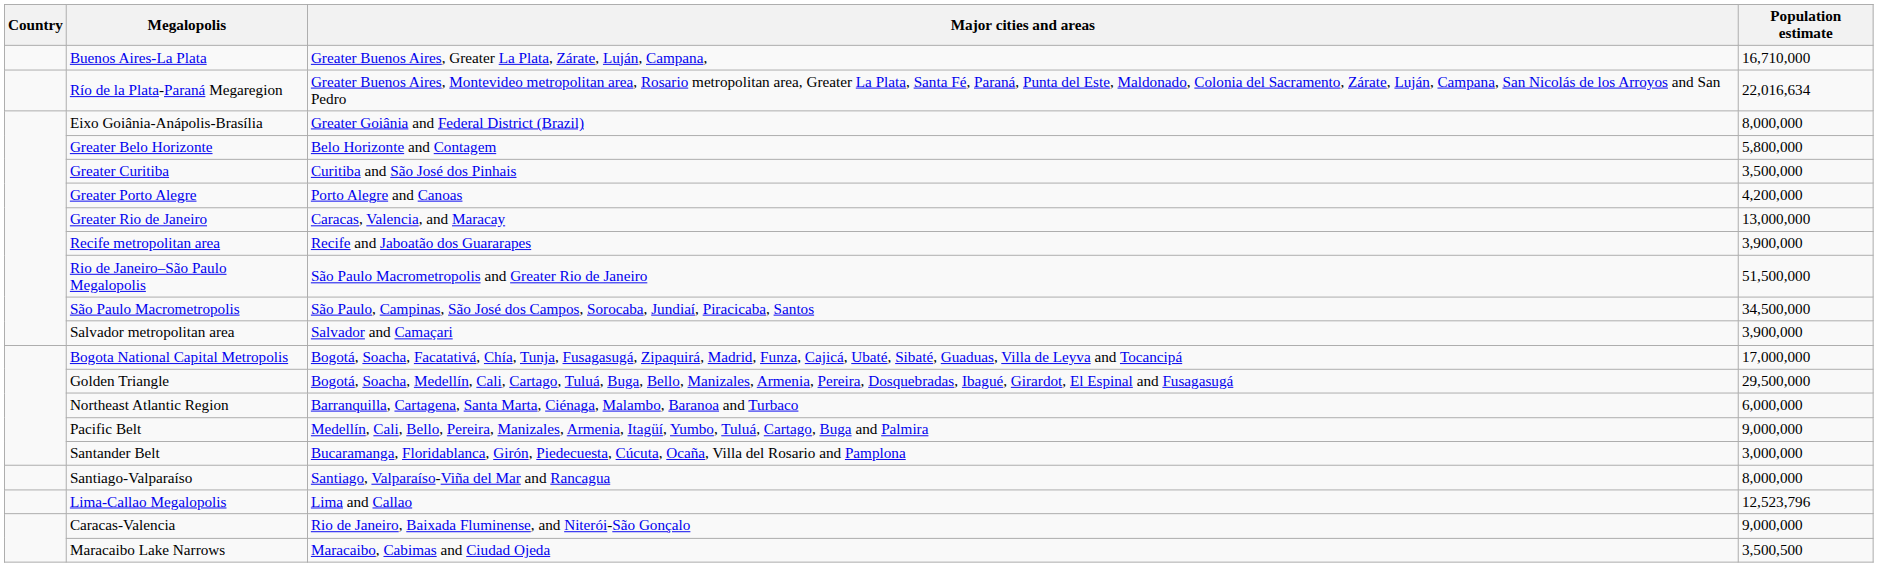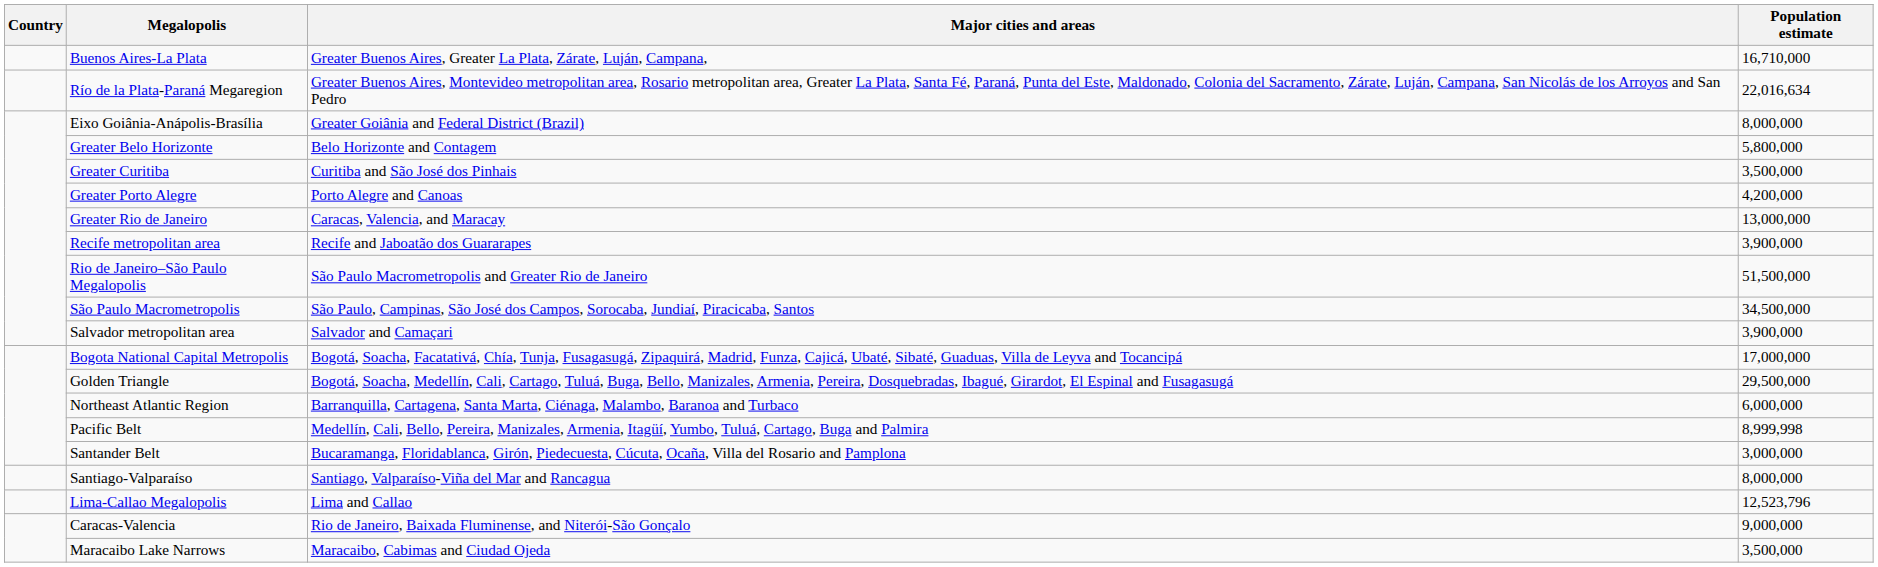 <table class="wikitable sortable">
 <tr>
 <th>Country</th>
 <th>Megalopolis</th>
 <th>Major cities and areas</th>
 <th>Population estimate</th>
 </tr>
 <tr>
 <td></td>
 <td><a href='#'>Buenos Aires-La Plata</a></td>
 <td><a href='#'>Greater Buenos Aires</a>, Greater <a href='#'>La Plata</a>, <a href='#'>Zárate</a>, <a href='#'>Luján</a>, <a href='#'>Campana</a>,</td>
 <td>16,710,000</td>
 </tr>
 <tr>
 <td></td>
 <td><a href='#'>Río de la Plata</a>-<a href='#'>Paraná</a> Megaregion</td>
 <td><a href='#'>Greater Buenos Aires</a>, <a href='#'>Montevideo metropolitan area</a>, <a href='#'>Rosario</a> metropolitan area, Greater <a href='#'>La Plata</a>, <a href='#'>Santa Fé</a>, <a href='#'>Paraná</a>, <a href='#'>Punta del Este</a>, <a href='#'>Maldonado</a>, <a href='#'>Colonia del Sacramento</a>, <a href='#'>Zárate</a>, <a href='#'>Luján</a>, <a href='#'>Campana</a>, <a href='#'>San Nicolás de los Arroyos</a> and San Pedro</td>
 <td>22,016,634</td>
 </tr>
 <tr>
 <td rowspan="9"></td>
 <td>Eixo Goiânia-Anápolis-Brasília</td>
 <td><a href='#'>Greater Goiânia</a> and <a href='#'>Federal District (Brazil)</a></td>
 <td>8,000,000</td>
 </tr>
 <tr>
 <td><a href='#'>Greater Belo Horizonte</a></td>
 <td><a href='#'>Belo Horizonte</a> and <a href='#'>Contagem</a></td>
 <td>5,800,000</td>
 </tr>
 <tr>
 <td><a href='#'>Greater Curitiba</a></td>
 <td><a href='#'>Curitiba</a> and <a href='#'>São José dos Pinhais</a></td>
 <td>3,500,000</td>
 </tr>
 <tr>
 <td><a href='#'>Greater Porto Alegre</a></td>
 <td><a href='#'>Porto Alegre</a> and <a href='#'>Canoas</a></td>
 <td>4,200,000</td>
 </tr>
 <tr>
 <td><a href='#'>Greater Rio de Janeiro</a></td>
 <td><a href='#'>Caracas</a>, <a href='#'>Valencia</a>, and <a href='#'>Maracay</a></td>
 <td>13,000,000</td>
 </tr>
 <tr>
 <td><a href='#'>Recife metropolitan area</a></td>
 <td><a href='#'>Recife</a> and <a href='#'>Jaboatão dos Guararapes</a></td>
 <td>3,900,000</td>
 </tr>
 <tr>
 <td><a href='#'>Rio de Janeiro–São Paulo Megalopolis</a></td>
 <td><a href='#'>São Paulo Macrometropolis</a> and <a href='#'>Greater Rio de Janeiro</a></td>
 <td>51,500,000</td>
 </tr>
 <tr>
 <td><a href='#'>São Paulo Macrometropolis</a></td>
 <td><a href='#'>São Paulo</a>, <a href='#'>Campinas</a>, <a href='#'>São José dos Campos</a>, <a href='#'>Sorocaba</a>, <a href='#'>Jundiaí</a>, <a href='#'>Piracicaba</a>, <a href='#'>Santos</a></td>
 <td>34,500,000</td>
 </tr>
 <tr>
 <td>Salvador metropolitan area</td>
 <td><a href='#'>Salvador</a> and <a href='#'>Camaçari</a></td>
 <td>3,900,000</td>
 </tr>
 <tr>
 <td rowspan="5"></td>
 <td><a href='#'>Bogota National Capital Metropolis</a></td>
 <td><a href='#'>Bogotá</a>, <a href='#'>Soacha</a>, <a href='#'>Facatativá</a>, <a href='#'>Chía</a>, <a href='#'>Tunja</a>, <a href='#'>Fusagasugá</a>, <a href='#'>Zipaquirá</a>, <a href='#'>Madrid</a>, <a href='#'>Funza</a>, <a href='#'>Cajicá</a>, <a href='#'>Ubaté</a>, <a href='#'>Sibaté</a>, <a href='#'>Guaduas</a>, <a href='#'>Villa de Leyva</a> and <a href='#'>Tocancipá</a></td>
 <td>17,000,000</td>
 </tr>
 <tr>
 <td>Golden Triangle</td>
 <td><a href='#'>Bogotá</a>, <a href='#'>Soacha</a>, <a href='#'>Medellín</a>, <a href='#'>Cali</a>, <a href='#'>Cartago</a>, <a href='#'>Tuluá</a>, <a href='#'>Buga</a>, <a href='#'>Bello</a>, <a href='#'>Manizales</a>, <a href='#'>Armenia</a>, <a href='#'>Pereira</a>, <a href='#'>Dosquebradas</a>, <a href='#'>Ibagué</a>, <a href='#'>Girardot</a>, <a href='#'>El Espinal</a> and <a href='#'>Fusagasugá</a></td>
 <td>29,500,000</td>
 </tr>
 <tr>
 <td>Northeast Atlantic Region</td>
 <td><a href='#'>Barranquilla</a>, <a href='#'>Cartagena</a>, <a href='#'>Santa Marta</a>, <a href='#'>Ciénaga</a>, <a href='#'>Malambo</a>, <a href='#'>Baranoa</a> and <a href='#'>Turbaco</a></td>
 <td>6,000,000</td>
 </tr>
 <tr>
 <td>Pacific Belt</td>
 <td><a href='#'>Medellín</a>, <a href='#'>Cali</a>, <a href='#'>Bello</a>, <a href='#'>Pereira</a>, <a href='#'>Manizales</a>, <a href='#'>Armenia</a>, <a href='#'>Itagüí</a>, <a href='#'>Yumbo</a>, <a href='#'>Tuluá</a>, <a href='#'>Cartago</a>, <a href='#'>Buga</a> and <a href='#'>Palmira</a></td>
-<td>9,000,000</td>
+<td>8,999,998</td>
 </tr>
 <tr>
 <td>Santander Belt</td>
 <td><a href='#'>Bucaramanga</a>, <a href='#'>Floridablanca</a>, <a href='#'>Girón</a>, <a href='#'>Piedecuesta</a>, <a href='#'>Cúcuta</a>, <a href='#'>Ocaña</a>, Villa del Rosario and <a href='#'>Pamplona</a></td>
 <td>3,000,000</td>
 </tr>
 <tr>
 <td></td>
 <td>Santiago-Valparaíso</td>
 <td><a href='#'>Santiago</a>, <a href='#'>Valparaíso</a>-<a href='#'>Viña del Mar</a> and <a href='#'>Rancagua</a></td>
 <td>8,000,000</td>
 </tr>
 <tr>
 <td></td>
 <td><a href='#'>Lima-Callao Megalopolis</a></td>
 <td><a href='#'>Lima</a> and <a href='#'>Callao</a></td>
 <td>12,523,796</td>
 </tr>
 <tr>
 <td rowspan="2"></td>
 <td>Caracas-Valencia</td>
 <td><a href='#'>Rio de Janeiro</a>, <a href='#'>Baixada Fluminense</a>, and <a href='#'>Niterói</a>-<a href='#'>São Gonçalo</a></td>
 <td>9,000,000</td>
 </tr>
 <tr>
 <td>Maracaibo Lake Narrows</td>
 <td><a href='#'>Maracaibo</a>, <a href='#'>Cabimas</a> and <a href='#'>Ciudad Ojeda</a></td>
-<td>3,500,500</td>
+<td>3,500,000</td>
 </tr>
 </table>
